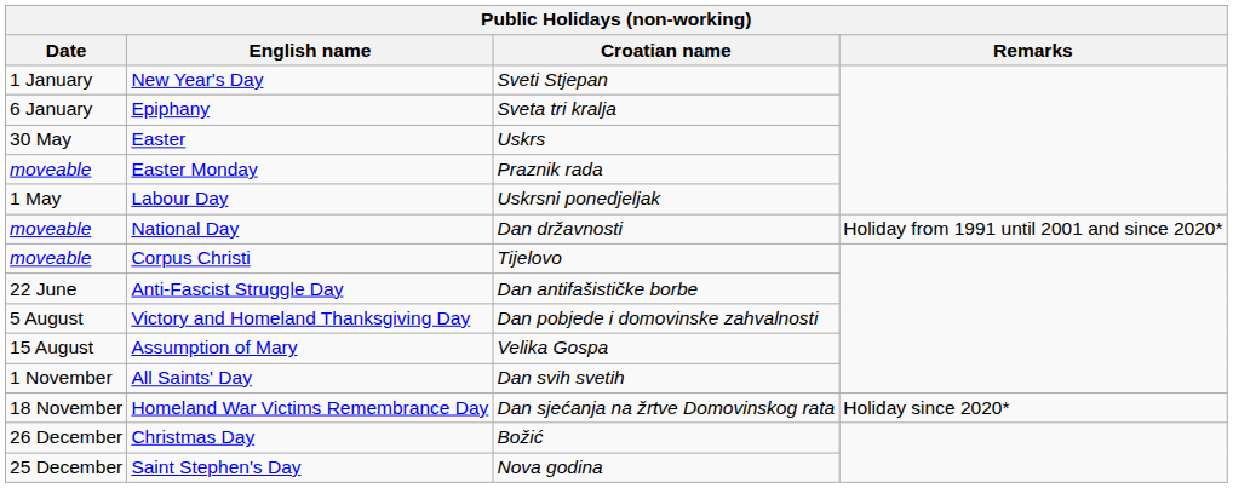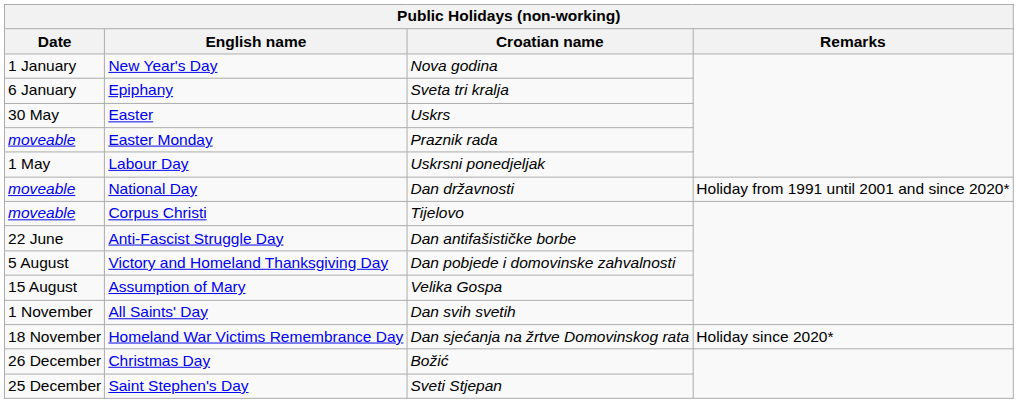 <table class="wikitable" align="center">
 <tr>
 <th colspan="6">Public Holidays (non-working)</th>
 </tr>
 <tr>
 <th>Date</th>
 <th>English name</th>
 <th>Croatian name</th>
 <th>Remarks</th>
 </tr>
 <tr>
 <td>1 January</td>
 <td><a href='#'>New Year's Day</a></td>
-<td><em>Sveti Stjepan</em></td>
+<td><em>Nova godina</em></td>
 </tr>
 <tr>
 <td>6 January</td>
 <td><a href='#'>Epiphany</a></td>
 <td><em>Sveta tri kralja</em></td>
 </tr>
 <tr>
 <td>30 May</td>
 <td><a href='#'>Easter</a></td>
 <td><em>Uskrs</em></td>
 </tr>
 <tr>
 <td><a href='#'><em>moveable</em></a></td>
 <td><a href='#'>Easter Monday</a></td>
 <td><em>Praznik rada</em></td>
 </tr>
 <tr>
 <td>1 May</td>
 <td><a href='#'>Labour Day</a></td>
 <td><em>Uskrsni ponedjeljak</em></td>
 </tr>
 <tr>
 <td><a href='#'><em>moveable</em></a></td>
 <td><a href='#'>National Day</a></td>
 <td><em>Dan državnosti</em></td>
 <td>Holiday from 1991 until 2001 and since 2020*</td>
 </tr>
 <tr>
 <td><a href='#'><em>moveable</em></a></td>
 <td><a href='#'>Corpus Christi</a></td>
 <td><em>Tijelovo</em></td>
 </tr>
 <tr>
 <td>22 June</td>
 <td><a href='#'>Anti-Fascist Struggle Day</a></td>
 <td><em>Dan antifašističke borbe</em></td>
 </tr>
 <tr>
 <td>5 August</td>
 <td><a href='#'>Victory and Homeland Thanksgiving Day</a></td>
 <td><em>Dan pobjede i domovinske zahvalnosti</em></td>
 </tr>
 <tr>
 <td>15 August</td>
 <td><a href='#'>Assumption of Mary</a></td>
 <td><em>Velika Gospa</em></td>
 </tr>
 <tr>
 <td>1 November</td>
 <td><a href='#'>All Saints' Day</a></td>
 <td><em>Dan svih svetih</em></td>
 </tr>
 <tr>
 <td>18 November</td>
 <td><a href='#'>Homeland War Victims Remembrance Day</a></td>
 <td><em>Dan sjećanja na žrtve Domovinskog rata</em></td>
 <td>Holiday since 2020*</td>
 </tr>
 <tr>
 <td>26 December</td>
 <td><a href='#'>Christmas Day</a></td>
 <td><em>Božić</em></td>
 </tr>
 <tr>
 <td>25 December</td>
 <td><a href='#'>Saint Stephen's Day</a></td>
-<td><em>Nova godina</em></td>
+<td><em>Sveti Stjepan</em></td>
 </tr>
 </table>
